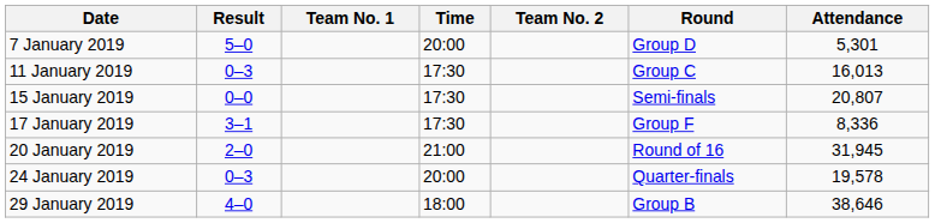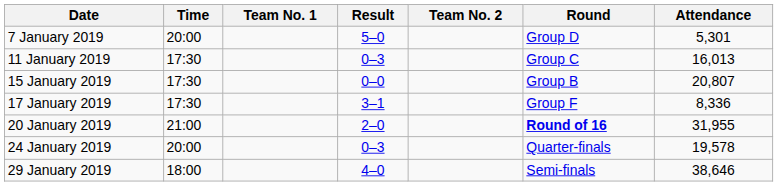 <table class="wikitable" style="text-align:left; width:100%;">
 <tr>
 <th>Date</th>
+<th>Time</th>
+<th>Team No. 1</th>
 <th>Result</th>
-<th>Team No. 1</th>
-<th>Time</th>
 <th>Team No. 2</th>
 <th>Round</th>
 <th>Attendance</th>
 </tr>
 <tr>
 <td>7 January 2019</td>
+<td>20:00</td>
+<td></td>
 <td style="text-align:center;"><a href='#'>5–0</a></td>
-<td></td>
-<td>20:00</td>
 <td></td>
 <td><a href='#'>Group D</a></td>
 <td style="text-align:center;">5,301</td>
 </tr>
 <tr>
 <td>11 January 2019</td>
+<td>17:30</td>
+<td></td>
 <td style="text-align:center;"><a href='#'>0–3</a></td>
-<td></td>
-<td>17:30</td>
 <td></td>
 <td><a href='#'>Group C</a></td>
 <td style="text-align:center;">16,013</td>
 </tr>
 <tr>
 <td>15 January 2019</td>
+<td>17:30</td>
+<td></td>
 <td style="text-align:center;"><a href='#'>0–0</a></td>
 <td></td>
-<td>17:30</td>
-<td></td>
-<td><a href='#'>Semi-finals</a></td>
+<td><a href='#'>Group B</a></td>
 <td style="text-align:center;">20,807</td>
 </tr>
 <tr -->
 <td>17 January 2019</td>
+<td>17:30</td>
+<td></td>
 <td style="text-align:center;"><a href='#'>3–1</a></td>
-<td></td>
-<td>17:30</td>
 <td></td>
 <td><a href='#'>Group F</a></td>
 <td style="text-align:center;">8,336</td>
 </tr>
 <tr>
 <td>20 January 2019</td>
+<td>21:00</td>
+<td></td>
 <td style="text-align:center;"><a href='#'>2–0</a></td>
 <td></td>
-<td>21:00</td>
-<td></td>
-<td><a href='#'>Round of 16</a></td>
-<td style="text-align:center;">31,945</td>
+<td><strong><a href='#'>Round of 16</a></strong></td>
+<td style="text-align:center;">31,955</td>
 </tr>
 <tr>
 <td>24 January 2019</td>
+<td>20:00</td>
+<td></td>
 <td style="text-align:center;"><a href='#'>0–3</a></td>
-<td></td>
-<td>20:00</td>
 <td></td>
 <td><a href='#'>Quarter-finals</a></td>
 <td style="text-align:center;">19,578</td>
 </tr>
 <tr>
 <td>29 January 2019</td>
+<td>18:00</td>
+<td></td>
 <td style="text-align:center;"><a href='#'>4–0</a></td>
 <td></td>
-<td>18:00</td>
-<td></td>
-<td><a href='#'>Group B</a></td>
+<td><a href='#'>Semi-finals</a></td>
 <td style="text-align:center;">38,646</td>
 </tr>
 </table>
